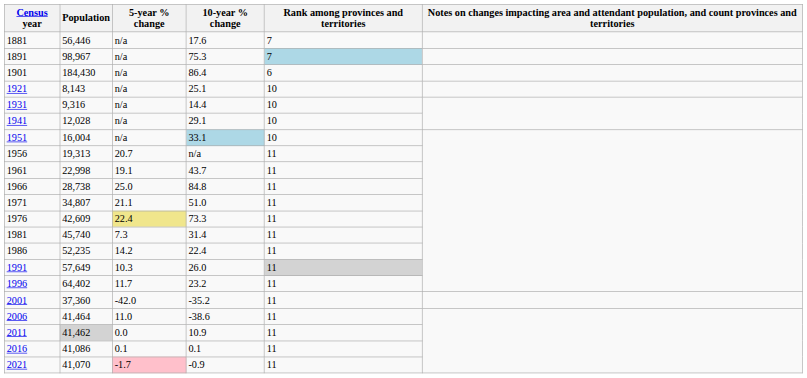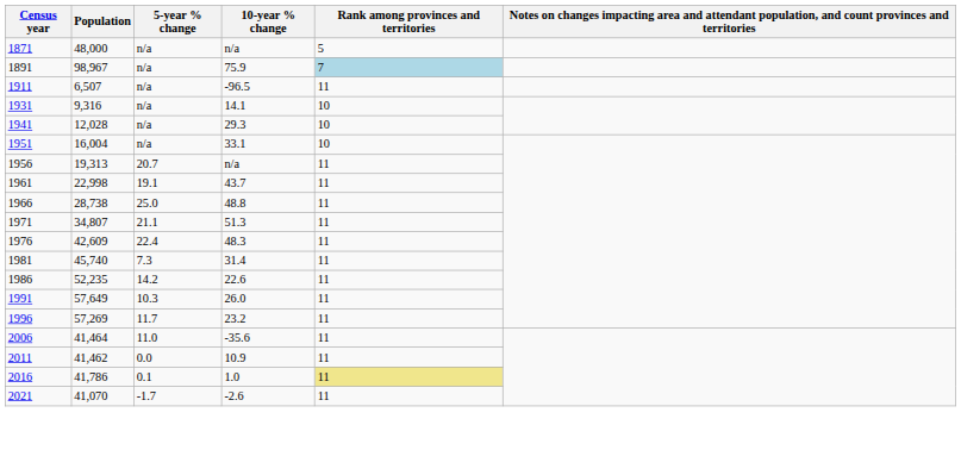 <table class="wikitable">
 <tr>
 <th><a href='#'>Census</a> year</th>
 <th>Population</th>
 <th>5-year % change</th>
 <th>10-year % change</th>
 <th>Rank among provinces and territories</th>
 <th>Notes on changes impacting area and attendant population, and count provinces and territories</th>
 </tr>
 <tr>
-<td>1881</td>
-<td>56,446</td>
+<td><a href='#'>1871</a></td>
+<td>48,000</td>
 <td>n/a</td>
-<td>17.6</td>
-<td>7</td>
+<td>n/a</td>
+<td>5</td>
 <td></td>
 </tr>
 <tr>
 <td>1891</td>
 <td>98,967</td>
 <td>n/a</td>
-<td>75.3</td>
+<td>75.9</td>
 <td style="background: lightblue;">7</td>
 <td></td>
 </tr>
 <tr>
-<td>1901</td>
-<td>184,430</td>
+<td><a href='#'>1911</a></td>
+<td>6,507</td>
 <td>n/a</td>
-<td>86.4</td>
-<td>6</td>
-<td></td>
-</tr>
-<tr>
-<td><a href='#'>1921</a></td>
-<td>8,143</td>
-<td>n/a</td>
-<td>25.1</td>
-<td>10</td>
+<td>-96.5</td>
+<td>11</td>
 <td></td>
 </tr>
 <tr>
 <td><a href='#'>1931</a></td>
 <td>9,316</td>
 <td>n/a</td>
-<td>14.4</td>
+<td>14.1</td>
 <td>10</td>
 <td rowspan="2"></td>
 </tr>
 <tr>
 <td><a href='#'>1941</a></td>
 <td>12,028</td>
 <td>n/a</td>
-<td>29.1</td>
+<td>29.3</td>
 <td>10</td>
 </tr>
 <tr>
 <td><a href='#'>1951</a></td>
 <td>16,004</td>
 <td>n/a</td>
-<td style="background: lightblue;">33.1</td>
+<td>33.1</td>
 <td>10</td>
 <td rowspan="10"></td>
 </tr>
 <tr>
 <td>1956</td>
 <td>19,313</td>
 <td>20.7</td>
 <td>n/a</td>
 <td>11</td>
 </tr>
 <tr>
 <td>1961</td>
 <td>22,998</td>
 <td>19.1</td>
 <td>43.7</td>
 <td>11</td>
 </tr>
 <tr>
 <td>1966</td>
 <td>28,738</td>
 <td>25.0</td>
-<td>84.8</td>
+<td>48.8</td>
 <td>11</td>
 </tr>
 <tr>
 <td>1971</td>
 <td>34,807</td>
 <td>21.1</td>
-<td>51.0</td>
+<td>51.3</td>
 <td>11</td>
 </tr>
 <tr>
 <td>1976</td>
 <td>42,609</td>
-<td style="background: khaki;">22.4</td>
-<td>73.3</td>
+<td>22.4</td>
+<td>48.3</td>
 <td>11</td>
 </tr>
 <tr>
 <td>1981</td>
 <td>45,740</td>
 <td>7.3</td>
 <td>31.4</td>
 <td>11</td>
 </tr>
 <tr>
 <td>1986</td>
 <td>52,235</td>
 <td>14.2</td>
-<td>22.4</td>
+<td>22.6</td>
 <td>11</td>
 </tr>
 <tr>
 <td><a href='#'>1991</a></td>
 <td>57,649</td>
 <td>10.3</td>
 <td>26.0</td>
-<td style="background: lightgrey;">11</td>
+<td>11</td>
 </tr>
 <tr>
 <td><a href='#'>1996</a></td>
-<td>64,402</td>
+<td>57,269</td>
 <td>11.7</td>
 <td>23.2</td>
 <td>11</td>
 </tr>
 <tr>
-<td><a href='#'>2001</a></td>
-<td>37,360</td>
-<td>-42.0</td>
-<td>-35.2</td>
-<td>11</td>
-<td></td>
-</tr>
-<tr>
 <td><a href='#'>2006</a></td>
 <td>41,464</td>
 <td>11.0</td>
-<td>-38.6</td>
+<td>-35.6</td>
 <td>11</td>
 <td rowspan="4"></td>
 </tr>
 <tr>
 <td><a href='#'>2011</a></td>
-<td style="background: lightgrey;">41,462</td>
+<td>41,462</td>
 <td>0.0</td>
 <td>10.9</td>
 <td>11</td>
 </tr>
 <tr>
 <td><a href='#'>2016</a></td>
-<td>41,086</td>
+<td>41,786</td>
 <td>0.1</td>
-<td>0.1</td>
-<td>11</td>
+<td>1.0</td>
+<td style="background: khaki;">11</td>
 </tr>
 <tr>
 <td><a href='#'>2021</a></td>
 <td>41,070</td>
-<td style="background: pink;">-1.7</td>
-<td>-0.9</td>
+<td>-1.7</td>
+<td>-2.6</td>
 <td>11</td>
 </tr>
 </table>
